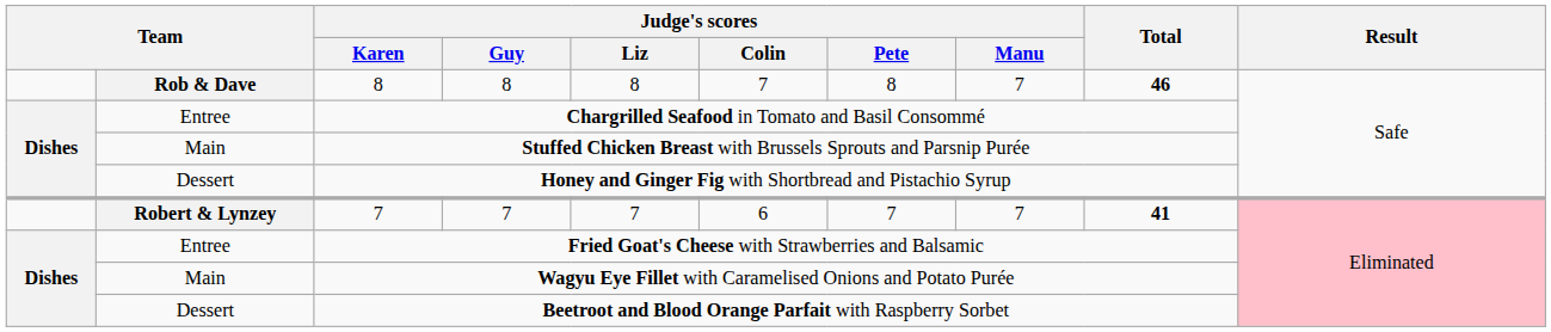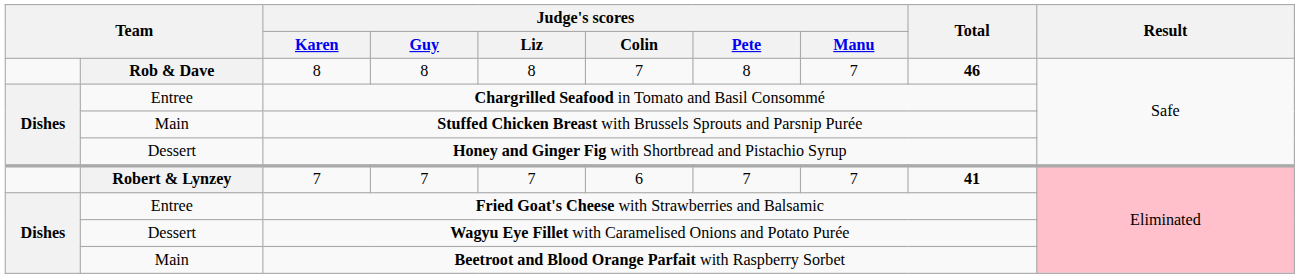 <table class="wikitable plainrowheaders" style="margin:1em auto; text-align:center; font-size:90%; width:80em;">
 <tr>
 <th rowspan="2" style="width:20%;" colspan="2">Team</th>
 <th colspan="6" style="width:50%;">Judge's scores</th>
 <th rowspan="2" style="width:10%;">Total<br></th>
 <th rowspan="2" style="width:20%;">Result</th>
 </tr>
 <tr>
 <th style="width:50px;"><a href='#'>Karen</a></th>
 <th style="width:50px;"><a href='#'>Guy</a></th>
 <th style="width:50px;">Liz</th>
 <th style="width:50px;">Colin</th>
 <th style="width:50px;"><a href='#'>Pete</a></th>
 <th style="width:50px;"><a href='#'>Manu</a></th>
 </tr>
 <tr>
 <td></td>
 <th>Rob & Dave</th>
 <td>8</td>
 <td>8</td>
 <td>8</td>
 <td>7</td>
 <td>8</td>
 <td>7</td>
 <td><strong>46</strong></td>
 <td rowspan="4">Safe</td>
 </tr>
 <tr>
 <th rowspan="3">Dishes</th>
 <td>Entree</td>
 <td colspan="7"><strong>Chargrilled Seafood</strong> in Tomato and Basil Consommé</td>
 </tr>
 <tr>
 <td>Main</td>
 <td colspan="7"><strong>Stuffed Chicken Breast</strong> with Brussels Sprouts and Parsnip Purée</td>
 </tr>
 <tr>
 <td>Dessert</td>
 <td colspan="7"><strong>Honey and Ginger Fig</strong> with Shortbread and Pistachio Syrup</td>
 </tr>
 <tr style="border-top:3px solid #aaa;">
 <td></td>
 <th>Robert & Lynzey</th>
 <td>7</td>
 <td>7</td>
 <td>7</td>
 <td>6</td>
 <td>7</td>
 <td>7</td>
 <td><strong>41</strong></td>
 <td rowspan="4" bgcolor="pink">Eliminated</td>
 </tr>
 <tr>
 <th rowspan="3">Dishes</th>
 <td>Entree</td>
 <td colspan="7"><strong>Fried Goat's Cheese</strong> with Strawberries and Balsamic</td>
 </tr>
 <tr>
-<td>Main</td>
+<td>Dessert</td>
 <td colspan="7"><strong>Wagyu Eye Fillet</strong> with Caramelised Onions and Potato Purée</td>
 </tr>
 <tr>
-<td>Dessert</td>
+<td>Main</td>
 <td colspan="7"><strong>Beetroot and Blood Orange Parfait</strong> with Raspberry Sorbet</td>
 </tr>
 </table>
